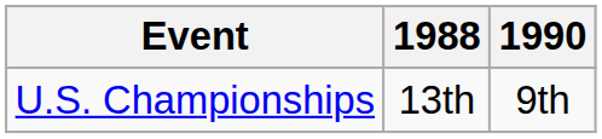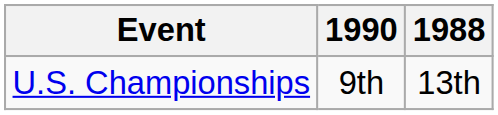 <table class="wikitable" style="text-align:center">
 <tr>
 <th>Event</th>
+<th>1990</th>
 <th>1988</th>
-<th>1990</th>
 </tr>
 <tr>
 <td align=left><a href='#'>U.S. Championships</a></td>
+<td>9th</td>
 <td>13th</td>
-<td>9th</td>
 </tr>
 </table>
